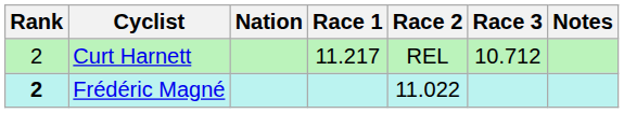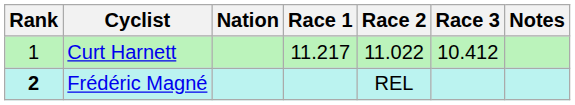 <table class="wikitable sortable" style="text-align:center">
 <tr>
 <th>Rank</th>
 <th>Cyclist</th>
 <th>Nation</th>
 <th>Race 1</th>
 <th>Race 2</th>
 <th>Race 3</th>
 <th>Notes</th>
 </tr>
 <tr bgcolor=bbf3bb>
-<td>2</td>
+<td>1</td>
 <td align=left><a href='#'>Curt Harnett</a></td>
 <td align=left></td>
 <td>11.217</td>
-<td>REL</td>
-<td>10.712</td>
+<td>11.022</td>
+<td>10.412</td>
 <td></td>
 </tr>
 <tr bgcolor=bbf3f>
 <td><strong>2</strong></td>
 <td align=left><a href='#'>Frédéric Magné</a></td>
 <td align=left></td>
 <td></td>
-<td>11.022</td>
+<td>REL</td>
 <td></td>
 <td></td>
 </tr>
 </table>
